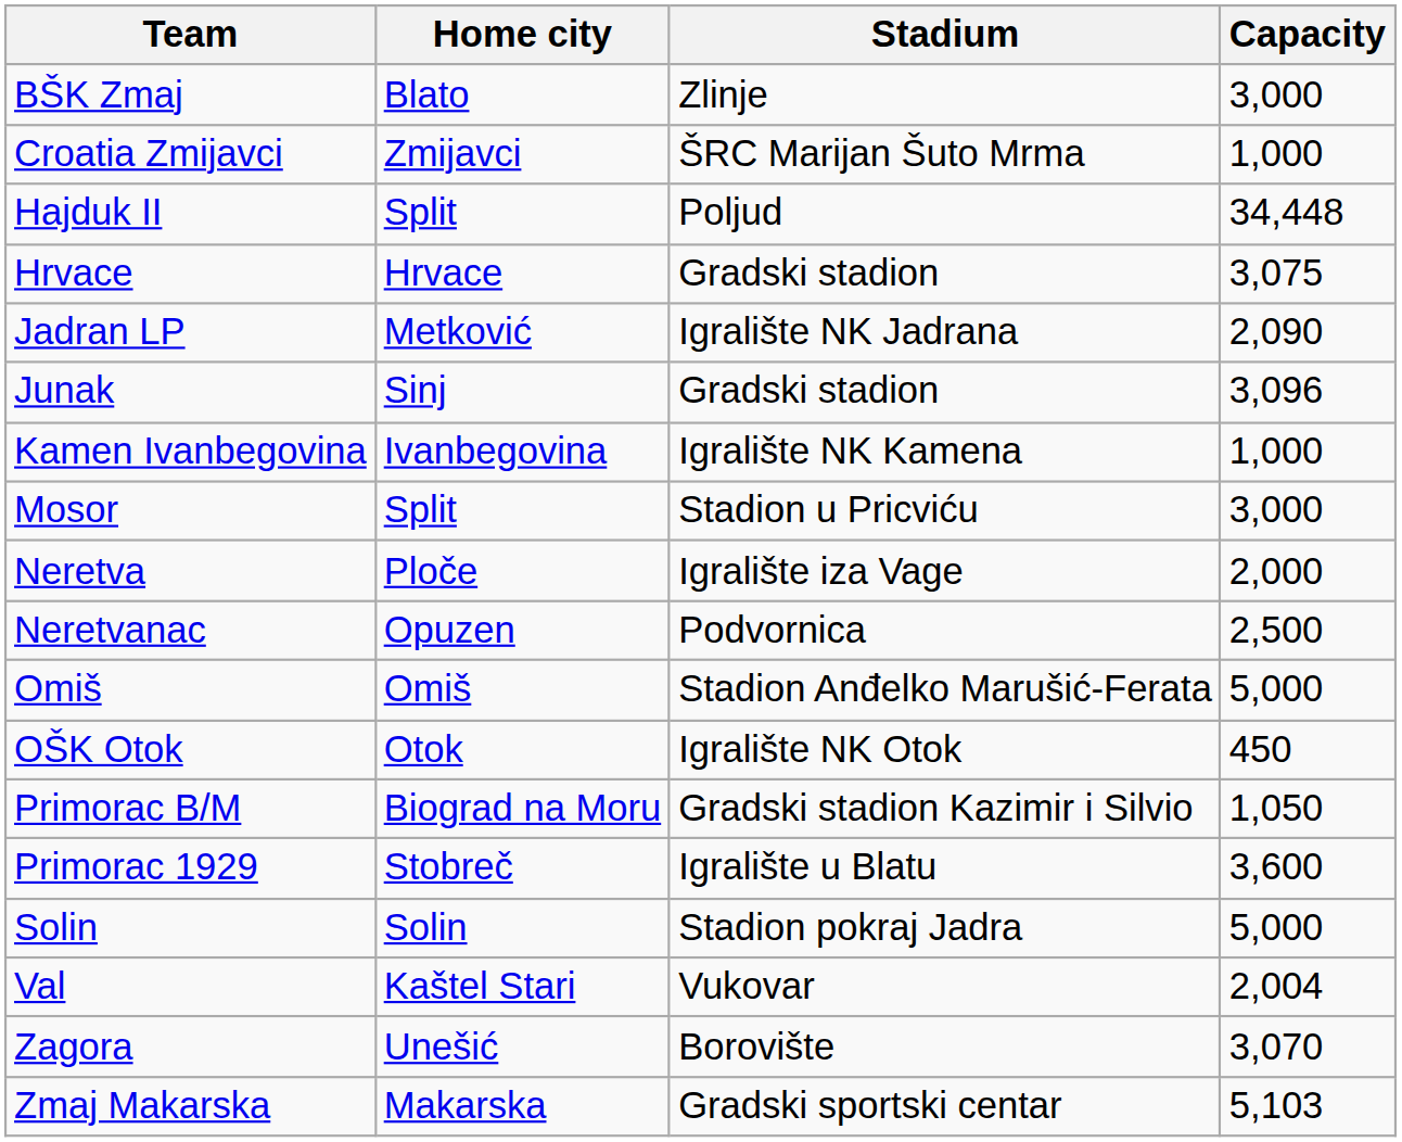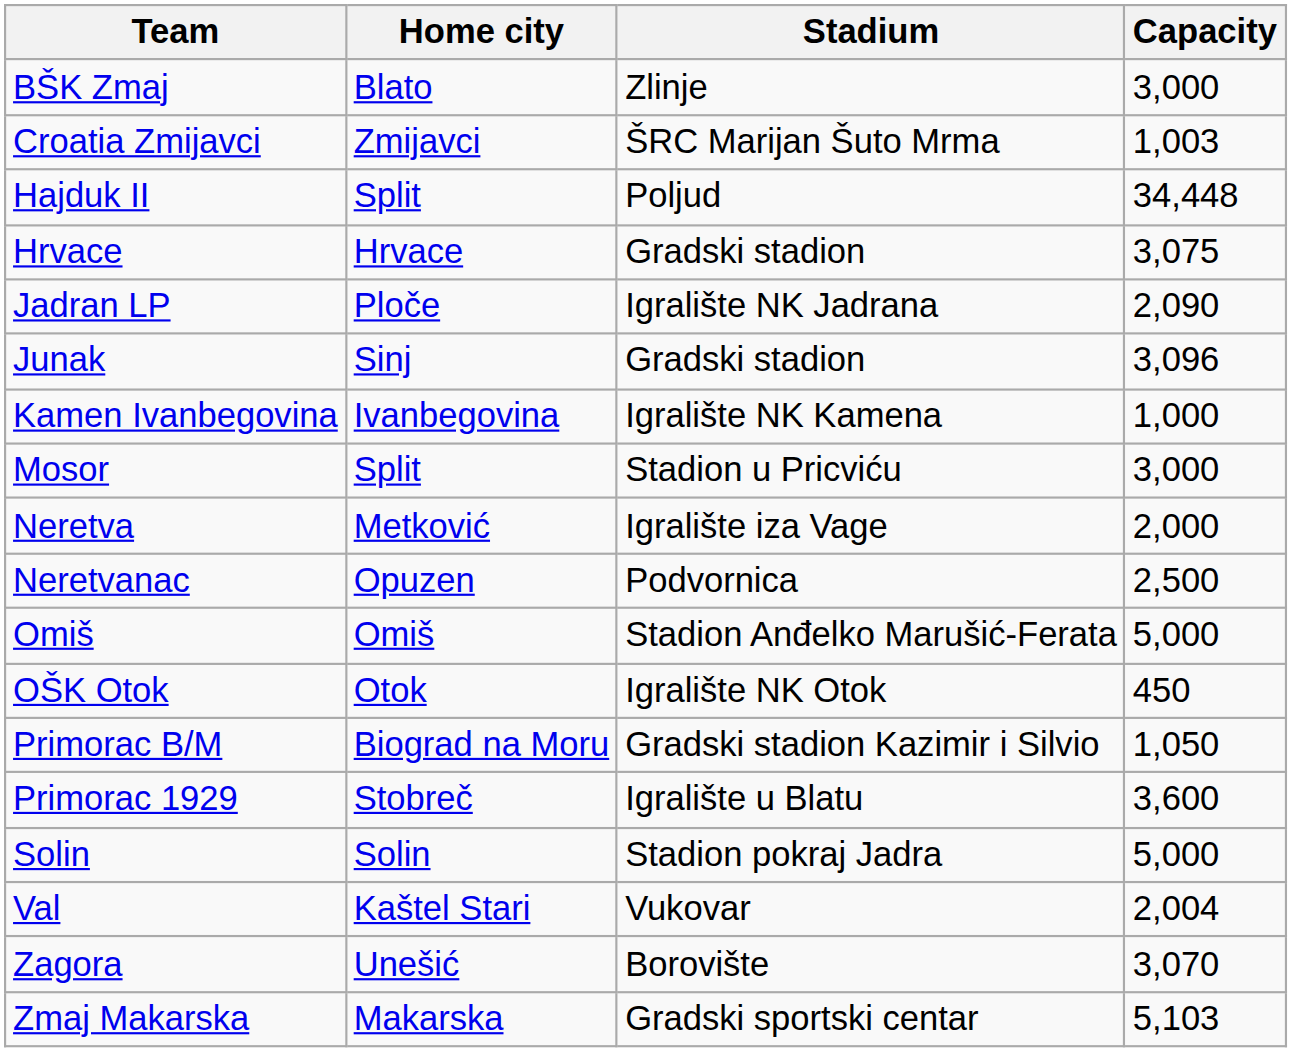 <table class="wikitable sortable">
 <tr>
 <th>Team</th>
 <th>Home city</th>
 <th>Stadium</th>
 <th>Capacity</th>
 </tr>
 <tr>
 <td><a href='#'>BŠK Zmaj</a></td>
 <td><a href='#'>Blato</a></td>
 <td>Zlinje</td>
 <td>3,000</td>
 </tr>
 <tr>
 <td><a href='#'>Croatia Zmijavci</a></td>
 <td><a href='#'>Zmijavci</a></td>
 <td>ŠRC Marijan Šuto Mrma</td>
-<td>1,000</td>
+<td>1,003</td>
 </tr>
 <tr>
 <td><a href='#'>Hajduk II</a></td>
 <td><a href='#'>Split</a></td>
 <td>Poljud</td>
 <td>34,448</td>
 </tr>
 <tr>
 <td><a href='#'>Hrvace</a></td>
 <td><a href='#'>Hrvace</a></td>
 <td>Gradski stadion</td>
 <td>3,075</td>
 </tr>
 <tr>
 <td><a href='#'>Jadran LP</a></td>
-<td><a href='#'>Metković</a></td>
+<td><a href='#'>Ploče</a></td>
 <td>Igralište NK Jadrana</td>
 <td>2,090</td>
 </tr>
 <tr>
 <td><a href='#'>Junak</a></td>
 <td><a href='#'>Sinj</a></td>
 <td>Gradski stadion</td>
 <td>3,096</td>
 </tr>
 <tr>
 <td><a href='#'>Kamen Ivanbegovina</a></td>
 <td><a href='#'>Ivanbegovina</a></td>
 <td>Igralište NK Kamena</td>
 <td>1,000</td>
 </tr>
 <tr>
 <td><a href='#'>Mosor</a></td>
 <td><a href='#'>Split</a></td>
 <td>Stadion u Pricviću</td>
 <td>3,000</td>
 </tr>
 <tr>
 <td><a href='#'>Neretva</a></td>
-<td><a href='#'>Ploče</a></td>
+<td><a href='#'>Metković</a></td>
 <td>Igralište iza Vage</td>
 <td>2,000</td>
 </tr>
 <tr>
 <td><a href='#'>Neretvanac</a></td>
 <td><a href='#'>Opuzen</a></td>
 <td>Podvornica</td>
 <td>2,500</td>
 </tr>
 <tr>
 <td><a href='#'>Omiš</a></td>
 <td><a href='#'>Omiš</a></td>
 <td>Stadion Anđelko Marušić-Ferata</td>
 <td>5,000</td>
 </tr>
 <tr>
 <td><a href='#'>OŠK Otok</a></td>
 <td><a href='#'>Otok</a></td>
 <td>Igralište NK Otok</td>
 <td>450</td>
 </tr>
 <tr>
 <td><a href='#'>Primorac B/M</a></td>
 <td><a href='#'>Biograd na Moru</a></td>
 <td>Gradski stadion Kazimir i Silvio</td>
 <td>1,050</td>
 </tr>
 <tr>
 <td><a href='#'>Primorac 1929</a></td>
 <td><a href='#'>Stobreč</a></td>
 <td>Igralište u Blatu</td>
 <td>3,600</td>
 </tr>
 <tr>
 <td><a href='#'>Solin</a></td>
 <td><a href='#'>Solin</a></td>
 <td>Stadion pokraj Jadra</td>
 <td>5,000</td>
 </tr>
 <tr>
 <td><a href='#'>Val</a></td>
 <td><a href='#'>Kaštel Stari</a></td>
 <td>Vukovar</td>
 <td>2,004</td>
 </tr>
 <tr>
 <td><a href='#'>Zagora</a></td>
 <td><a href='#'>Unešić</a></td>
 <td>Borovište</td>
 <td>3,070</td>
 </tr>
 <tr>
 <td><a href='#'>Zmaj Makarska</a></td>
 <td><a href='#'>Makarska</a></td>
 <td>Gradski sportski centar</td>
 <td>5,103</td>
 </tr>
 </table>
